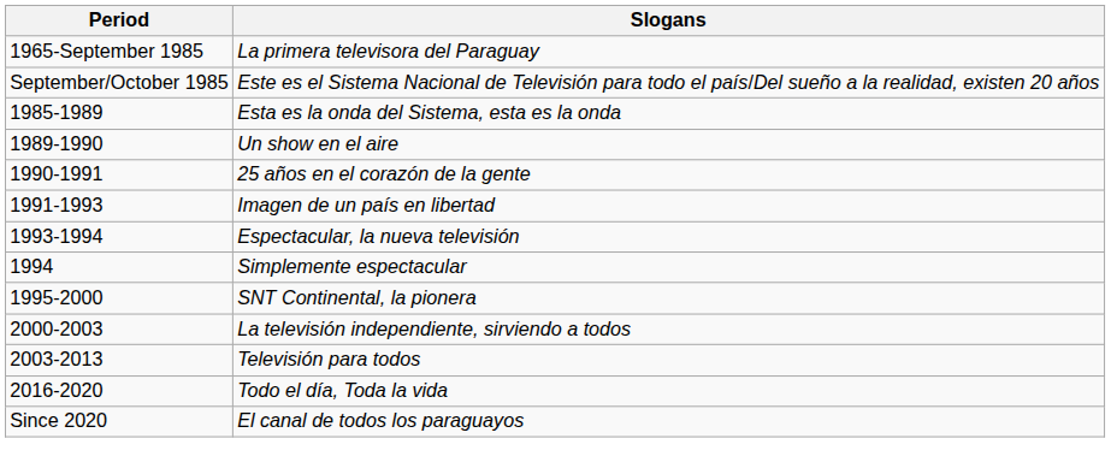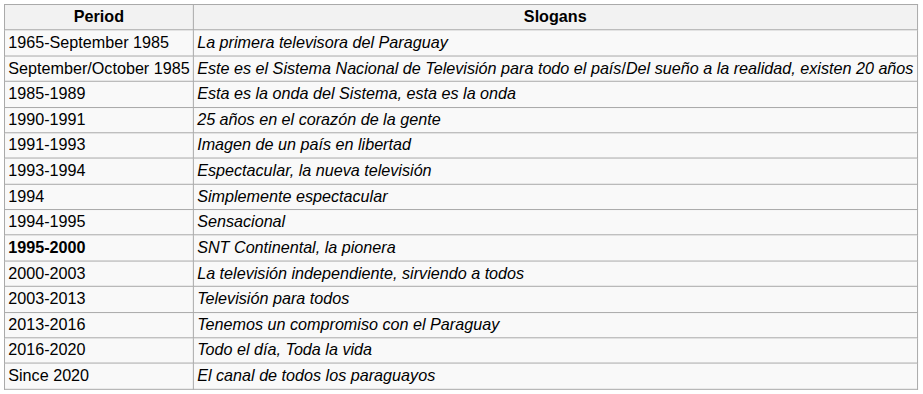 <table class="wikitable">
 <tr>
 <th>Period</th>
 <th>Slogans</th>
 </tr>
 <tr>
 <td>1965-September 1985</td>
 <td><em>La primera televisora del Paraguay</em></td>
 </tr>
 <tr>
 <td>September/October 1985</td>
 <td><em>Este es el Sistema Nacional de Televisión para todo el país</em>/<em>Del sueño a la realidad, existen 20 años</em></td>
 </tr>
 <tr>
 <td>1985-1989</td>
 <td><em>Esta es la onda del Sistema, esta es la onda</em></td>
 </tr>
 <tr>
-<td>1989-1990</td>
-<td><em>Un show en el aire</em></td>
-</tr>
-<tr>
 <td>1990-1991</td>
 <td><em>25 años en el corazón de la gente</em></td>
 </tr>
 <tr>
 <td>1991-1993</td>
 <td><em>Imagen de un país en libertad</em></td>
 </tr>
 <tr>
 <td>1993-1994</td>
 <td><em>Espectacular, la nueva televisión</em></td>
 </tr>
 <tr>
 <td>1994</td>
 <td><em>Simplemente espectacular</em></td>
 </tr>
 <tr>
-<td>1995-2000</td>
+<td>1994-1995</td>
+<td><em>Sensacional</em></td>
+</tr>
+<tr>
+<td><strong>1995-2000</strong></td>
 <td><em>SNT Continental, la pionera</em></td>
 </tr>
 <tr>
 <td>2000-2003</td>
 <td><em>La televisión independiente, sirviendo a todos</em></td>
 </tr>
 <tr>
 <td>2003-2013</td>
 <td><em>Televisión para todos</em></td>
 </tr>
 <tr>
+<td>2013-2016</td>
+<td><em>Tenemos un compromiso con el Paraguay</em></td>
+</tr>
+<tr>
 <td>2016-2020</td>
 <td><em>Todo el día, Toda la vida</em></td>
 </tr>
 <tr>
 <td>Since 2020</td>
 <td><em>El canal de todos los paraguayos</em></td>
 </tr>
 </table>
